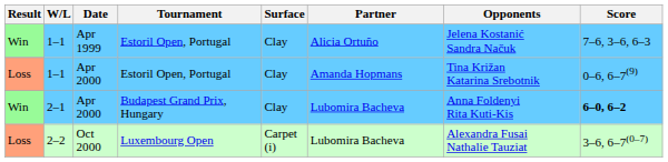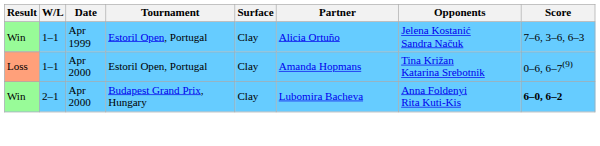 <table class="sortable wikitable">
 <tr>
 <th>Result</th>
 <th style="width:25px">W/L</th>
 <th style="width:50px">Date</th>
 <th style="width:180px">Tournament</th>
 <th style="width:50px">Surface</th>
 <th style="width:170px">Partner</th>
 <th style="width:170px">Opponents</th>
 <th style="width:100px" class="unsortable">Score</th>
 </tr>
 <tr bgcolor=#66CCFF>
 <td style="background:#98fb98;">Win</td>
 <td>1–1</td>
 <td>Apr 1999</td>
 <td><a href='#'>Estoril Open</a>, Portugal</td>
 <td>Clay</td>
 <td> <a href='#'>Alicia Ortuño</a></td>
 <td> <a href='#'>Jelena Kostanić</a> <br>  <a href='#'>Sandra Načuk</a></td>
 <td>7–6, 3–6, 6–3</td>
 </tr>
 <tr bgcolor="66CCFF">
 <td style="background:#ffa07a;">Loss</td>
 <td>1–1</td>
 <td>Apr 2000</td>
 <td>Estoril Open, Portugal</td>
 <td>Clay</td>
 <td> <a href='#'>Amanda Hopmans</a></td>
 <td> <a href='#'>Tina Križan</a> <br>  <a href='#'>Katarina Srebotnik</a></td>
 <td>0–6, 6–7<sup>(9)</sup></td>
 </tr>
 <tr bgcolor="#66CCFF">
 <td style="background:#98fb98;">Win</td>
 <td>2–1</td>
 <td>Apr 2000</td>
 <td><a href='#'>Budapest Grand Prix</a>, Hungary</td>
 <td>Clay</td>
 <td> <a href='#'>Lubomira Bacheva</a></td>
 <td> <a href='#'>Anna Foldenyi</a> <br>  <a href='#'>Rita Kuti-Kis</a></td>
 <td><strong>6–0, 6–2</strong></td>
 </tr>
-<tr bgcolor="#CCFFCC">
-<td style="background:#ffa07a;">Loss</td>
-<td>2–2</td>
-<td>Oct 2000</td>
-<td><a href='#'>Luxembourg Open</a></td>
-<td>Carpet (i)</td>
-<td> Lubomira Bacheva</td>
-<td> <a href='#'>Alexandra Fusai</a> <br>  <a href='#'>Nathalie Tauziat</a></td>
-<td>3–6, 6–7<sup>(0–7)</sup></td>
-</tr>
 </table>
